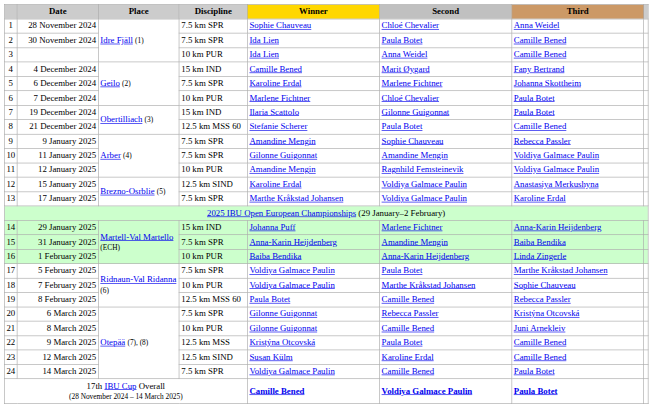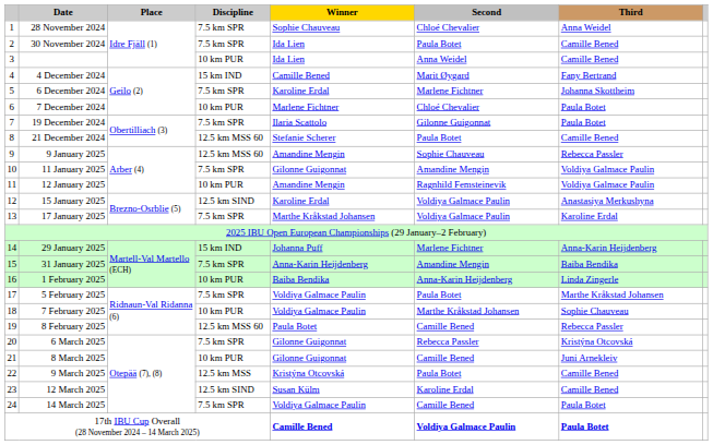 <table class="wikitable plainrowheaders" style="background:#fff; font-size:86%; line-height:16px; border:grey solid 1px; border-collapse:collapse;">
 <tr>
 <th scope="col" style="background:#ccc; width=20 px;"></th>
 <th scope="col" style="background:#ccc; width:120px;">Date</th>
 <th scope="col" style="background:#ccc; width:120px;">Place <br> </th>
 <th scope="col" style="background:#ccc; width:100px;">Discipline</th>
 <th scope="col" style="background:gold; width:200px;">Winner</th>
 <th scope="col" style="background:silver; width:200px;">Second</th>
 <th scope="col" style="background:#c96; width:200px;">Third</th>
 <th scope="col" style="background:#ccc; width=20 px;"></th>
 </tr>
 <tr>
 <td align="center">1</td>
 <td align="right">28 November 2024</td>
 <td rowspan=3> <a href='#'>Idre Fjäll</a> <small>(1)</small></td>
 <td>7.5 km SPR</td>
 <td> <a href='#'>Sophie Chauveau</a></td>
 <td> <a href='#'>Chloé Chevalier</a></td>
 <td> <a href='#'>Anna Weidel</a></td>
 <td></td>
 </tr>
 <tr>
 <td align="center">2</td>
 <td align="right">30 November 2024</td>
 <td>7.5 km SPR</td>
 <td> <a href='#'>Ida Lien</a></td>
 <td> <a href='#'>Paula Botet</a></td>
 <td> <a href='#'>Camille Bened</a></td>
 <td></td>
 </tr>
 <tr>
 <td align="center">3</td>
 <td align="right"></td>
 <td>10 km PUR</td>
 <td> <a href='#'>Ida Lien</a></td>
 <td> <a href='#'>Anna Weidel</a></td>
 <td> <a href='#'>Camille Bened</a></td>
 <td></td>
 </tr>
 <tr>
 <td align="center">4</td>
 <td align="right">4 December 2024</td>
 <td rowspan=3> <a href='#'>Geilo</a> <small>(2)</small></td>
 <td>15 km IND</td>
 <td> <a href='#'>Camille Bened</a></td>
 <td> <a href='#'>Marit Øygard</a></td>
 <td> <a href='#'>Fany Bertrand</a></td>
 <td></td>
 </tr>
 <tr>
 <td align="center">5</td>
 <td align="right">6 December 2024</td>
 <td>7.5 km SPR</td>
 <td> <a href='#'>Karoline Erdal</a></td>
 <td> <a href='#'>Marlene Fichtner</a></td>
 <td> <a href='#'>Johanna Skottheim</a></td>
 <td></td>
 </tr>
 <tr>
 <td align="center">6</td>
 <td align="right">7 December 2024</td>
 <td>10 km PUR</td>
 <td> <a href='#'>Marlene Fichtner</a></td>
 <td> <a href='#'>Chloé Chevalier</a></td>
 <td> <a href='#'>Paula Botet</a></td>
 <td></td>
 </tr>
 <tr>
 <td align="center">7</td>
 <td align="right">19 December 2024</td>
 <td rowspan=2> <a href='#'>Obertilliach</a> <small>(3)</small></td>
-<td>15 km IND</td>
+<td>7.5 km SPR</td>
 <td> <a href='#'>Ilaria Scattolo</a></td>
 <td> <a href='#'>Gilonne Guigonnat</a></td>
 <td> <a href='#'>Paula Botet</a></td>
 <td></td>
 </tr>
 <tr>
 <td align="center">8</td>
 <td align="right">21 December 2024</td>
 <td>12.5 km MSS 60</td>
 <td> <a href='#'>Stefanie Scherer</a></td>
 <td> <a href='#'>Paula Botet</a></td>
 <td> <a href='#'>Camille Bened</a></td>
 <td></td>
 </tr>
 <tr>
 <td align="center">9</td>
 <td align="right">9 January 2025</td>
 <td rowspan=3> <a href='#'>Arber</a> <small>(4)</small></td>
-<td>7.5 km SPR</td>
+<td>12.5 km MSS 60</td>
 <td> <a href='#'>Amandine Mengin</a></td>
 <td> <a href='#'>Sophie Chauveau</a></td>
 <td> <a href='#'>Rebecca Passler</a></td>
 <td></td>
 </tr>
 <tr>
 <td align="center">10</td>
 <td align="right">11 January 2025</td>
 <td>7.5 km SPR</td>
 <td> <a href='#'>Gilonne Guigonnat</a></td>
 <td> <a href='#'>Amandine Mengin</a></td>
 <td> <a href='#'>Voldiya Galmace Paulin</a></td>
 <td></td>
 </tr>
 <tr>
 <td align="center">11</td>
 <td align="right">12 January 2025</td>
 <td>10 km PUR</td>
 <td> <a href='#'>Amandine Mengin</a></td>
 <td> <a href='#'>Ragnhild Femsteinevik</a></td>
 <td> <a href='#'>Voldiya Galmace Paulin</a></td>
 <td></td>
 </tr>
 <tr>
 <td align="center">12</td>
 <td align="right">15 January 2025</td>
 <td rowspan=2> <a href='#'>Brezno-Osrblie</a> <small>(5)</small></td>
 <td>12.5 km SIND</td>
 <td> <a href='#'>Karoline Erdal</a></td>
 <td> <a href='#'>Voldiya Galmace Paulin</a></td>
 <td> <a href='#'>Anastasiya Merkushyna</a></td>
 <td></td>
 </tr>
 <tr>
 <td align="center">13</td>
 <td align="right">17 January 2025</td>
 <td>7.5 km SPR</td>
 <td> <a href='#'>Marthe Kråkstad Johansen</a></td>
 <td> <a href='#'>Voldiya Galmace Paulin</a></td>
 <td> <a href='#'>Karoline Erdal</a></td>
 <td></td>
 </tr>
 <tr style="background:#CCFFCC">
 <td align=center colspan=8><a href='#'>2025 IBU Open European Championships</a> (29 January–2 February)</td>
 </tr>
 <tr style="background:#CCFFCC">
 <td align="center">14</td>
 <td align="right">29 January 2025</td>
 <td rowspan=3> <a href='#'>Martell-Val Martello</a> <small>(ECH)</small></td>
 <td>15 km IND</td>
 <td> <a href='#'>Johanna Puff</a></td>
 <td> <a href='#'>Marlene Fichtner</a></td>
 <td> <a href='#'>Anna-Karin Heijdenberg</a></td>
 <td></td>
 </tr>
 <tr style="background:#CCFFCC">
 <td align="center">15</td>
 <td align="right">31 January 2025</td>
 <td>7.5 km SPR</td>
 <td> <a href='#'>Anna-Karin Heijdenberg</a></td>
 <td> <a href='#'>Amandine Mengin</a></td>
 <td> <a href='#'>Baiba Bendika</a></td>
 <td></td>
 </tr>
 <tr style="background:#CCFFCC">
 <td align="center">16</td>
 <td align="right">1 February 2025</td>
 <td>10 km PUR</td>
 <td> <a href='#'>Baiba Bendika</a></td>
 <td> <a href='#'>Anna-Karin Heijdenberg</a></td>
 <td> <a href='#'>Linda Zingerle</a></td>
 <td></td>
 </tr>
 <tr>
 <td align="center">17</td>
 <td align="right">5 February 2025</td>
 <td rowspan=3> <a href='#'>Ridnaun-Val Ridanna</a> <small>(6)</small></td>
 <td>7.5 km SPR</td>
 <td> <a href='#'>Voldiya Galmace Paulin</a></td>
 <td> <a href='#'>Paula Botet</a></td>
 <td> <a href='#'>Marthe Kråkstad Johansen</a></td>
 <td></td>
 </tr>
 <tr>
 <td align="center">18</td>
 <td align="right">7 February 2025</td>
 <td>10 km PUR</td>
 <td> <a href='#'>Voldiya Galmace Paulin</a></td>
 <td> <a href='#'>Marthe Kråkstad Johansen</a></td>
 <td> <a href='#'>Sophie Chauveau</a></td>
 <td></td>
 </tr>
 <tr>
 <td align="center">19</td>
 <td align="right">8 February 2025</td>
 <td>12.5 km MSS 60</td>
 <td> <a href='#'>Paula Botet</a></td>
 <td> <a href='#'>Camille Bened</a></td>
 <td> <a href='#'>Rebecca Passler</a></td>
 <td></td>
 </tr>
 <tr>
 <td align="center">20</td>
 <td align="right">6 March 2025</td>
 <td rowspan=5> <a href='#'>Otepää</a> <small>(7), (8)</small></td>
 <td>7.5 km SPR</td>
 <td> <a href='#'>Gilonne Guigonnat</a></td>
 <td> <a href='#'>Rebecca Passler</a></td>
 <td> <a href='#'>Kristýna Otcovská</a></td>
 <td></td>
 </tr>
 <tr>
 <td align="center">21</td>
 <td align="right">8 March 2025</td>
 <td>10 km PUR</td>
 <td> <a href='#'>Gilonne Guigonnat</a></td>
 <td> <a href='#'>Camille Bened</a></td>
 <td> <a href='#'>Juni Arnekleiv</a></td>
 <td></td>
 </tr>
 <tr>
 <td align="center">22</td>
 <td align="right">9 March 2025</td>
 <td>12.5 km MSS</td>
 <td> <a href='#'>Kristýna Otcovská</a></td>
 <td> <a href='#'>Paula Botet</a></td>
 <td> <a href='#'>Camille Bened</a></td>
 <td></td>
 </tr>
 <tr>
 <td align="center">23</td>
 <td align="right">12 March 2025</td>
 <td>12.5 km SIND</td>
 <td> <a href='#'>Susan Külm</a></td>
 <td> <a href='#'>Karoline Erdal</a></td>
 <td> <a href='#'>Camille Bened</a></td>
 <td></td>
 </tr>
 <tr>
 <td align="center">24</td>
 <td align="right">14 March 2025</td>
 <td>7.5 km SPR</td>
 <td> <a href='#'>Voldiya Galmace Paulin</a></td>
 <td> <a href='#'>Camille Bened</a></td>
 <td> <a href='#'>Paula Botet</a></td>
 <td></td>
 </tr>
 <tr bgcolor="#FFFFFF">
 <td colspan="4" align="center">17th <a href='#'>IBU Cup</a> Overall<br><small>(28 November 2024 – 14 March 2025)</small></td>
 <td> <strong><a href='#'>Camille Bened</a></strong></td>
 <td> <strong><a href='#'>Voldiya Galmace Paulin</a></strong></td>
 <td> <strong><a href='#'>Paula Botet</a></strong></td>
 <td></td>
 </tr>
 </table>
